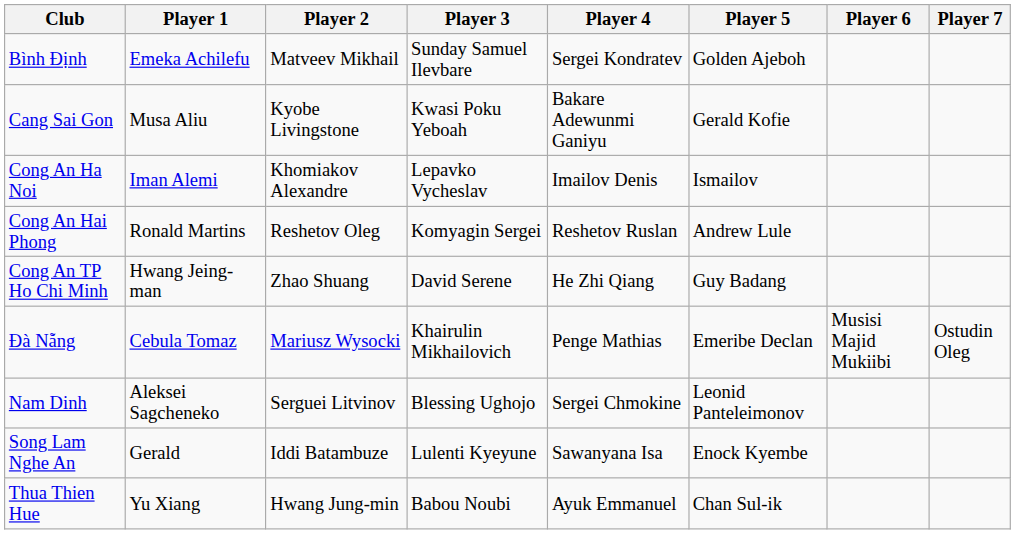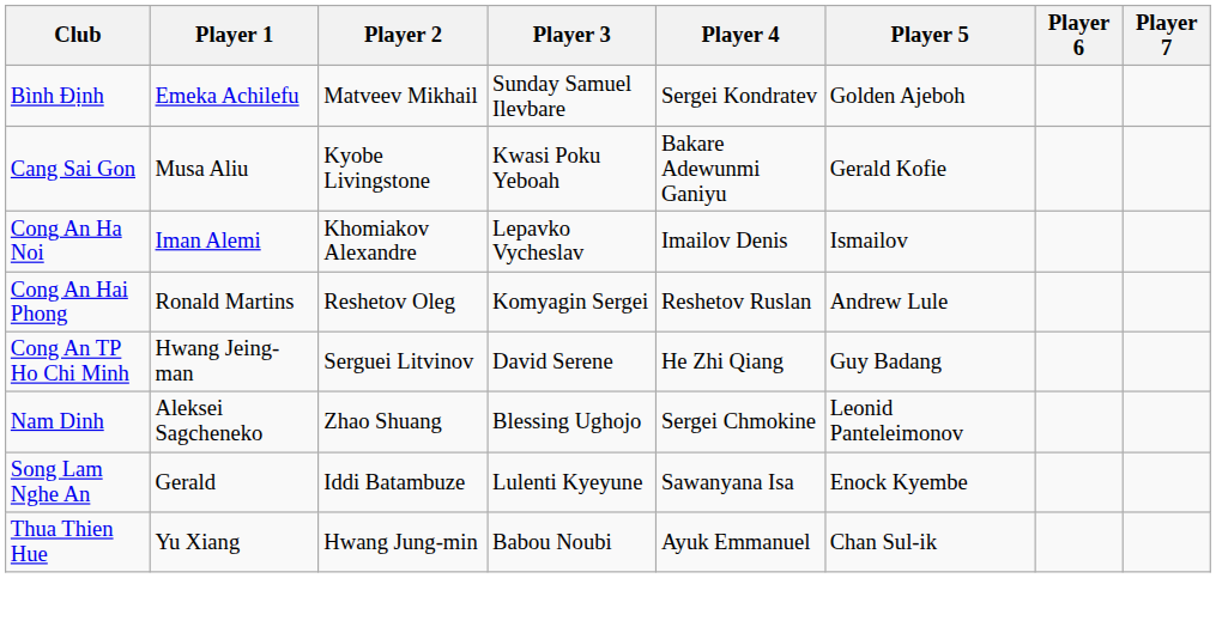 <table class="wikitable sortable" style="text-align:left;">
 <tr>
 <th style="width:12%">Club</th>
 <th style="width:14%"><strong>Player 1</strong></th>
 <th style="width:14%"><strong>Player 2</strong></th>
 <th style="width:14%"><strong>Player 3</strong></th>
 <th style="width:14%"><strong>Player 4</strong></th>
 <th><strong>Player 5</strong></th>
 <th><strong>Player 6</strong></th>
 <th><strong>Player 7</strong></th>
 </tr>
 <tr>
 <td><a href='#'>Bình Định</a></td>
 <td> <a href='#'>Emeka Achilefu</a></td>
 <td> Matveev Mikhail</td>
 <td> Sunday Samuel Ilevbare</td>
 <td> Sergei Kondratev</td>
 <td> Golden Ajeboh</td>
 <td></td>
 <td></td>
 </tr>
 <tr>
 <td><a href='#'>Cang Sai Gon</a></td>
 <td> Musa Aliu</td>
 <td> Kyobe Livingstone</td>
 <td> Kwasi Poku Yeboah</td>
 <td> Bakare Adewunmi Ganiyu</td>
 <td> Gerald Kofie</td>
 <td></td>
 <td></td>
 </tr>
 <tr>
 <td><a href='#'>Cong An Ha Noi</a></td>
 <td> <a href='#'>Iman Alemi</a></td>
 <td> Khomiakov Alexandre</td>
 <td> Lepavko Vycheslav</td>
 <td> Imailov Denis</td>
 <td> Ismailov</td>
 <td></td>
 <td></td>
 </tr>
 <tr>
 <td><a href='#'>Cong An Hai Phong</a></td>
 <td> Ronald Martins</td>
 <td> Reshetov Oleg</td>
 <td> Komyagin Sergei</td>
 <td> Reshetov Ruslan</td>
 <td> Andrew Lule</td>
 <td></td>
 <td></td>
 </tr>
 <tr>
 <td><a href='#'>Cong An TP Ho Chi Minh</a></td>
 <td> Hwang Jeing-man</td>
-<td> Zhao Shuang</td>
+<td> Serguei Litvinov</td>
 <td> David Serene</td>
 <td> He Zhi Qiang</td>
 <td> Guy Badang</td>
 <td></td>
 <td></td>
 </tr>
 <tr>
-<td><a href='#'>Đà Nẵng</a></td>
-<td> <a href='#'>Cebula Tomaz</a></td>
-<td> <a href='#'>Mariusz Wysocki</a></td>
-<td> Khairulin Mikhailovich</td>
-<td> Penge Mathias</td>
-<td> Emeribe Declan</td>
-<td> Musisi Majid Mukiibi</td>
-<td> Ostudin Oleg</td>
-</tr>
-<tr>
 <td><a href='#'>Nam Dinh</a></td>
 <td> Aleksei Sagcheneko</td>
-<td> Serguei Litvinov</td>
+<td> Zhao Shuang</td>
 <td> Blessing Ughojo</td>
 <td> Sergei Chmokine</td>
 <td> Leonid Panteleimonov</td>
 <td></td>
 <td></td>
 </tr>
 <tr>
 <td><a href='#'>Song Lam Nghe An</a></td>
 <td> Gerald</td>
 <td> Iddi Batambuze</td>
 <td> Lulenti Kyeyune</td>
 <td> Sawanyana Isa</td>
 <td> Enock Kyembe</td>
 <td></td>
 <td></td>
 </tr>
 <tr>
 <td><a href='#'>Thua Thien Hue</a></td>
 <td> Yu Xiang</td>
 <td> Hwang Jung-min</td>
 <td> Babou Noubi</td>
 <td> Ayuk Emmanuel</td>
 <td> Chan Sul-ik</td>
 <td></td>
 <td></td>
 </tr>
 </table>
